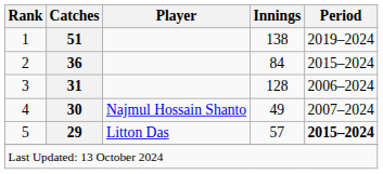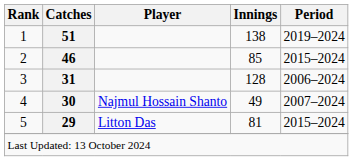 <table class="wikitable plainrowheaders sortable">
 <tr>
 <th scope=col>Rank</th>
 <th scope=col>Catches</th>
 <th scope=col>Player</th>
 <th scope=col>Innings</th>
 <th scope=col>Period</th>
 </tr>
 <tr>
 <td align=center>1</td>
 <th scope=row style=text-align:center;>51</th>
 <td></td>
 <td align=center>138</td>
 <td>2019–2024</td>
 </tr>
 <tr>
 <td align=center>2</td>
-<th scope=row style=text-align:center;>36</th>
+<th scope=row style=text-align:center;>46</th>
 <td></td>
-<td align=center>84</td>
+<td align=center>85</td>
 <td>2015–2024</td>
 </tr>
 <tr>
 <td align=center>3</td>
 <th scope=row style=text-align:center;>31</th>
 <td></td>
 <td align=center>128</td>
 <td>2006–2024</td>
 </tr>
 <tr>
 <td align=center>4</td>
 <th scope=row style=text-align:center;>30</th>
 <td><a href='#'>Najmul Hossain Shanto</a></td>
 <td align=center>49</td>
 <td>2007–2024</td>
 </tr>
 <tr>
 <td align=center>5</td>
 <th scope=row style=text-align:center;>29</th>
 <td><a href='#'>Litton Das</a></td>
-<td align=center>57</td>
-<td><strong>2015–2024</strong></td>
+<td align=center>81</td>
+<td>2015–2024</td>
 </tr>
 <tr>
 </tr>
 <tr class=sortbottom>
 <td colspan=5><small>Last Updated: 13 October 2024</small></td>
 </tr>
 </table>
